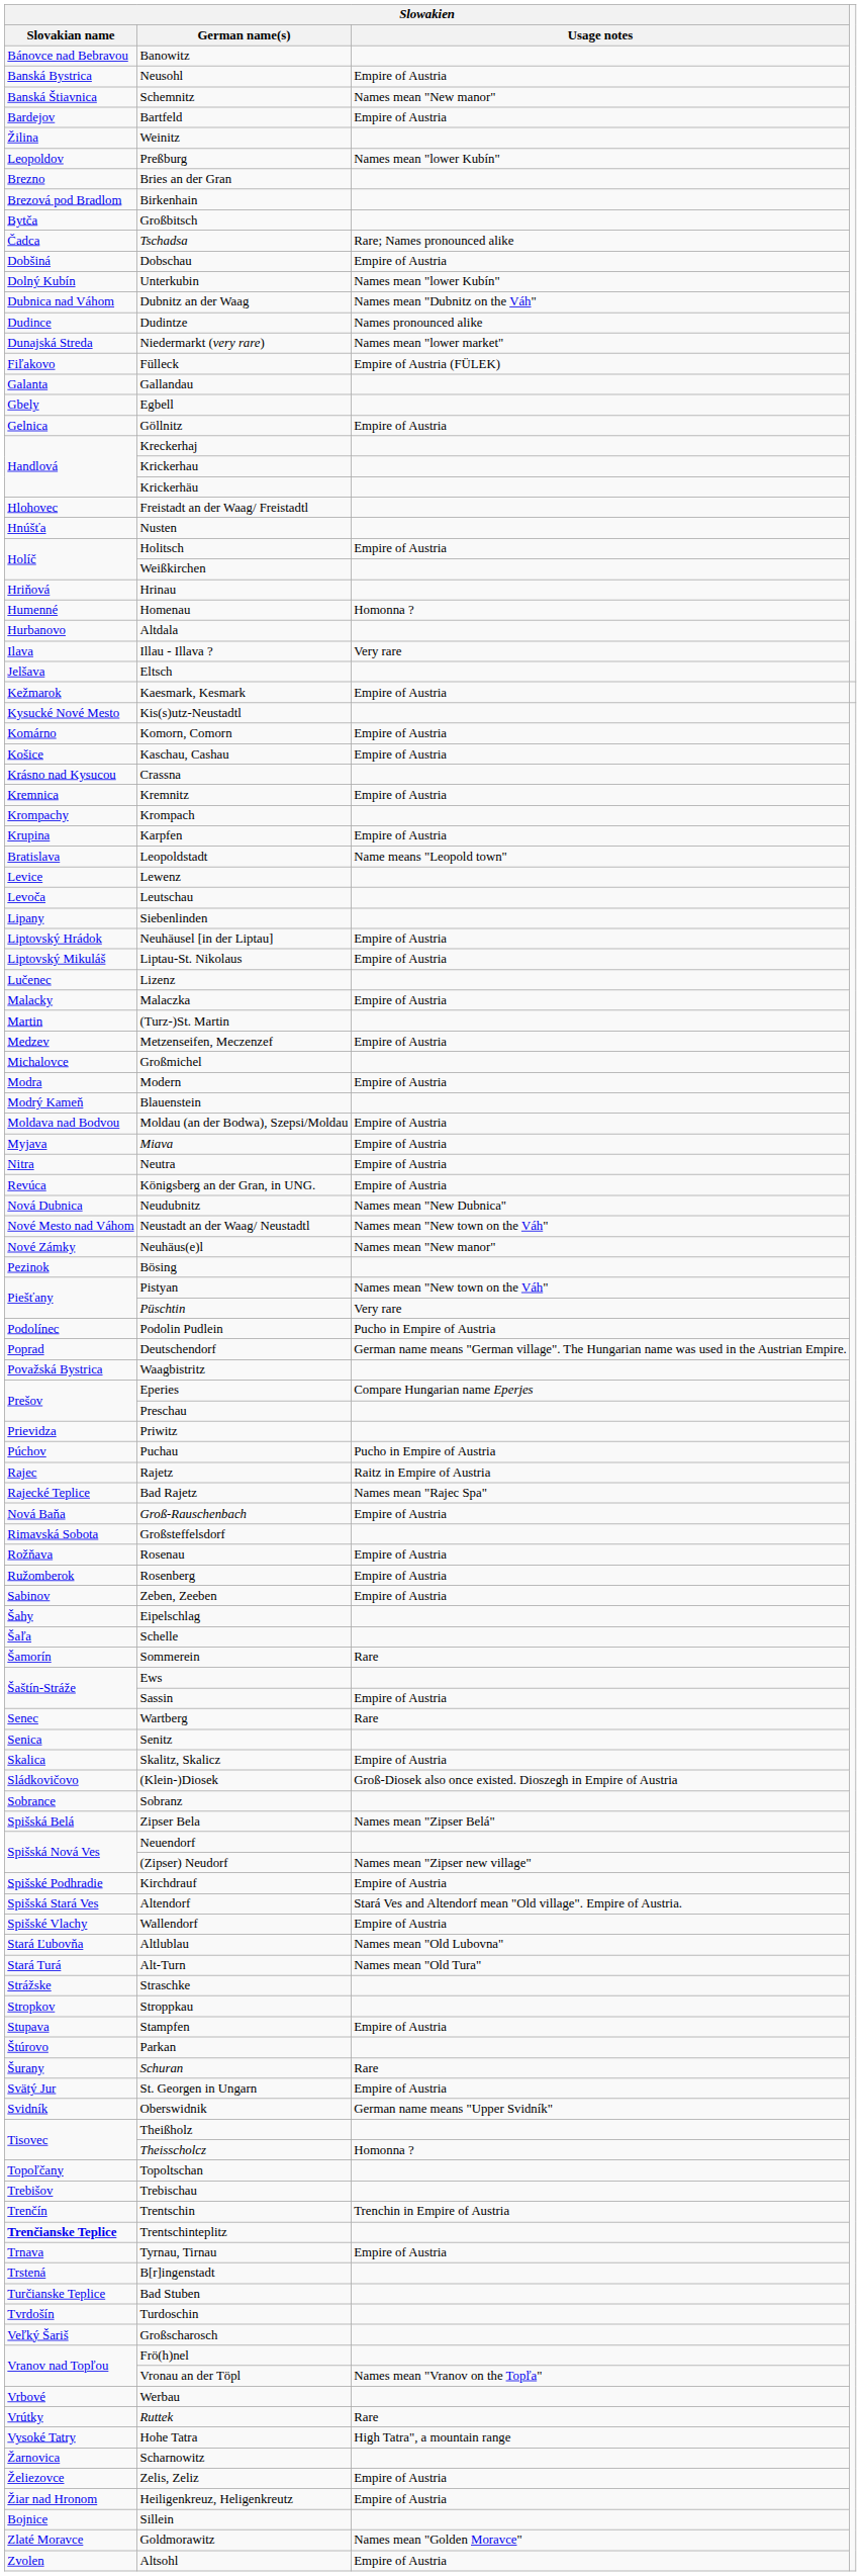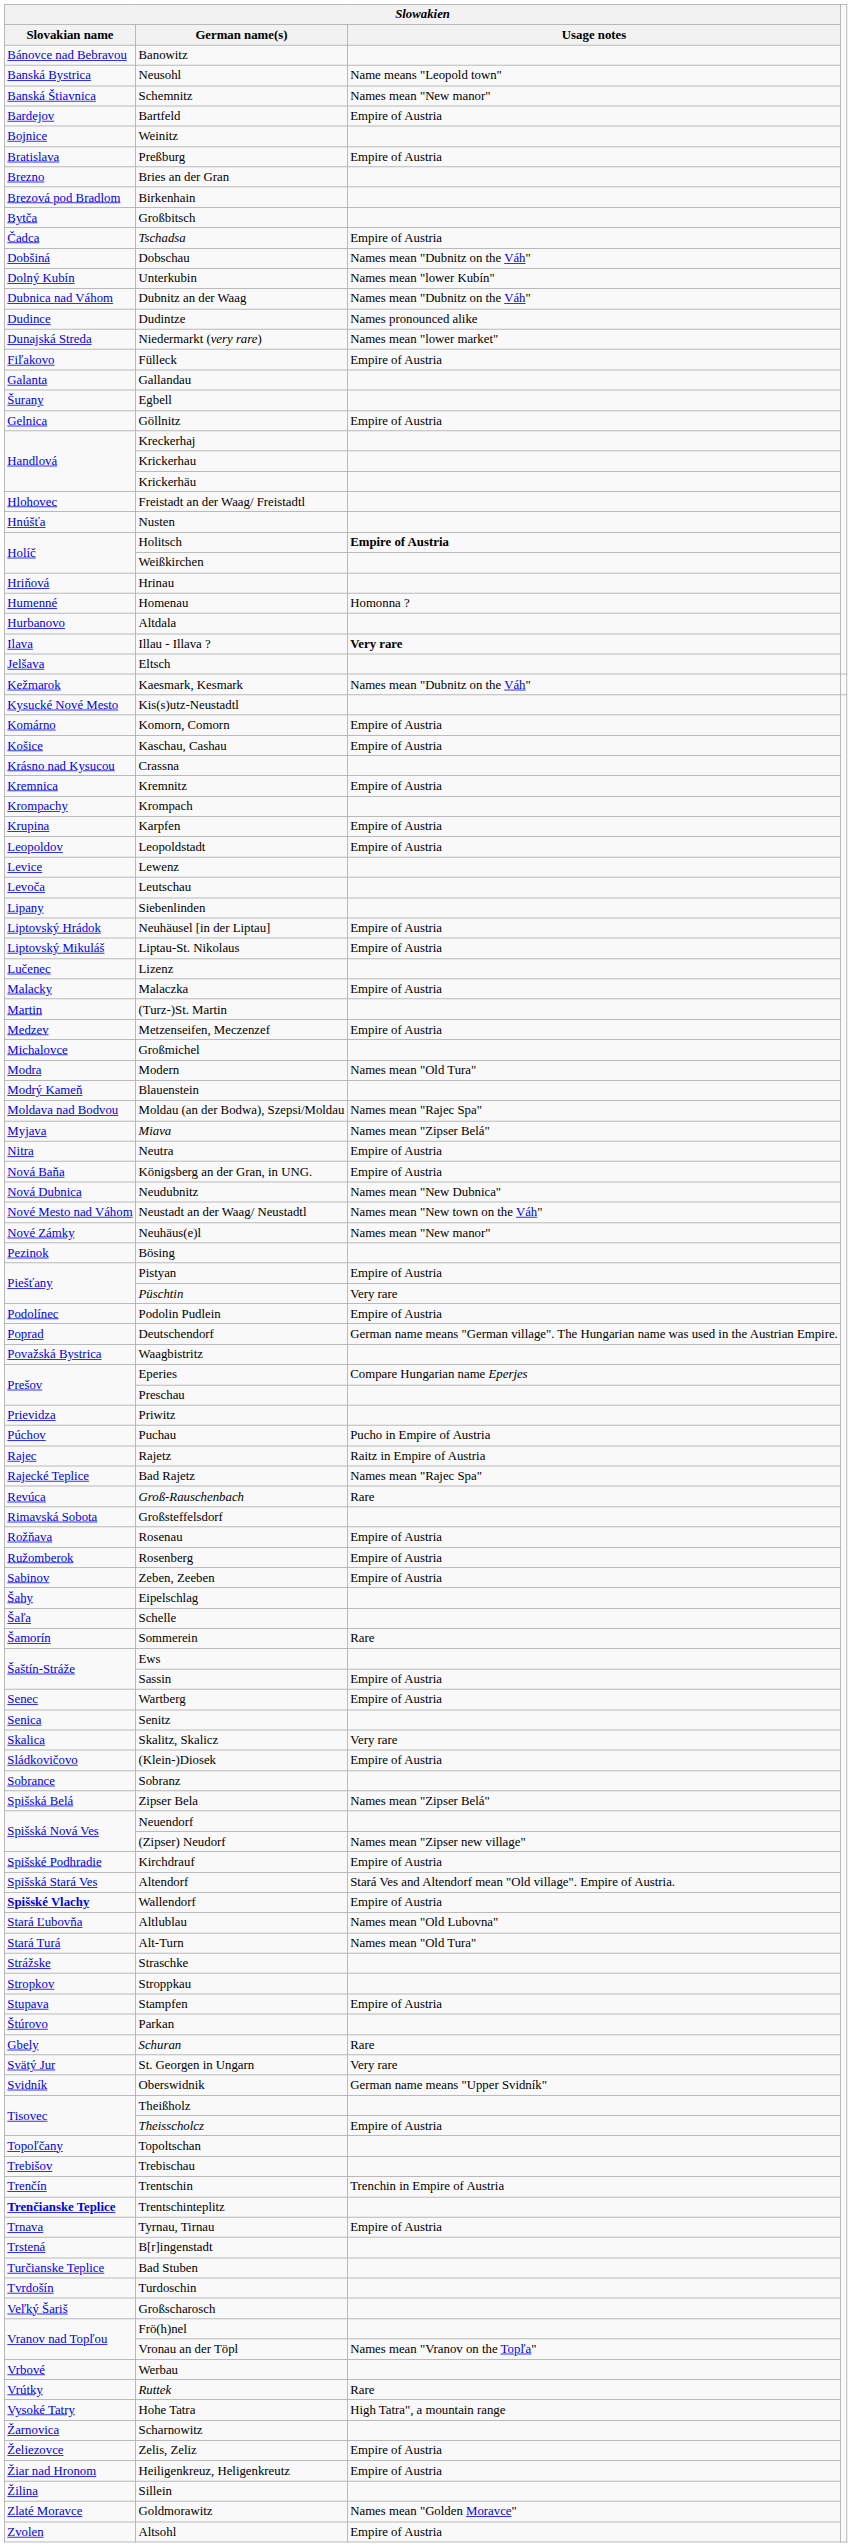 <table class="wikitable sortable">
 <tr>
 <th colspan="3"> <em>Slowakien</em></th>
 </tr>
 <tr>
 <th>Slovakian name</th>
 <th>German name(s)</th>
 <th>Usage notes</th>
 </tr>
 <tr>
 <td><a href='#'>Bánovce nad Bebravou</a></td>
 <td>Banowitz</td>
 <td></td>
 </tr>
 <tr>
 <td><a href='#'>Banská Bystrica</a></td>
 <td>Neusohl</td>
-<td>Empire of Austria</td>
+<td>Name means "Leopold town"</td>
 </tr>
 <tr>
 <td><a href='#'>Banská Štiavnica</a></td>
 <td>Schemnitz</td>
 <td>Names mean "New manor"</td>
 </tr>
 <tr>
 <td><a href='#'>Bardejov</a></td>
 <td>Bartfeld</td>
 <td>Empire of Austria</td>
 </tr>
 <tr>
-<td><a href='#'>Žilina</a></td>
+<td><a href='#'>Bojnice</a></td>
 <td>Weinitz</td>
 <td></td>
 </tr>
 <tr>
-<td><a href='#'>Leopoldov</a></td>
+<td><a href='#'>Bratislava</a></td>
 <td>Preßburg</td>
-<td>Names mean "lower Kubín"</td>
+<td>Empire of Austria</td>
 </tr>
 <tr>
 <td><a href='#'>Brezno</a></td>
 <td>Bries an der Gran</td>
 <td></td>
 </tr>
 <tr>
 <td><a href='#'>Brezová pod Bradlom</a></td>
 <td>Birkenhain</td>
 <td></td>
 </tr>
 <tr>
 <td><a href='#'>Bytča</a></td>
 <td>Großbitsch</td>
 <td></td>
 </tr>
 <tr>
 <td><a href='#'>Čadca</a></td>
 <td><em>Tschadsa</em></td>
-<td>Rare; Names pronounced alike</td>
+<td>Empire of Austria</td>
 </tr>
 <tr>
 <td><a href='#'>Dobšiná</a></td>
 <td>Dobschau</td>
-<td>Empire of Austria</td>
+<td>Names mean "Dubnitz on the <a href='#'>Váh</a>"</td>
 </tr>
 <tr>
 <td><a href='#'>Dolný Kubín</a></td>
 <td>Unterkubin</td>
 <td>Names mean "lower Kubín"</td>
 </tr>
 <tr>
 <td><a href='#'>Dubnica nad Váhom</a></td>
 <td>Dubnitz an der Waag</td>
 <td>Names mean "Dubnitz on the <a href='#'>Váh</a>"</td>
 </tr>
 <tr>
 <td><a href='#'>Dudince</a></td>
 <td>Dudintze</td>
 <td>Names pronounced alike</td>
 </tr>
 <tr>
 <td><a href='#'>Dunajská Streda</a></td>
 <td>Niedermarkt (<em>very rare</em>)</td>
 <td>Names mean "lower market"</td>
 </tr>
 <tr>
 <td><a href='#'>Fiľakovo</a></td>
 <td>Fülleck</td>
-<td>Empire of Austria (FÜLEK)</td>
+<td>Empire of Austria</td>
 </tr>
 <tr>
 <td><a href='#'>Galanta</a></td>
 <td>Gallandau</td>
 <td></td>
 </tr>
 <tr>
-<td><a href='#'>Gbely</a></td>
+<td><a href='#'>Šurany</a></td>
 <td>Egbell</td>
 <td></td>
 </tr>
 <tr>
 <td><a href='#'>Gelnica</a></td>
 <td>Göllnitz</td>
 <td>Empire of Austria</td>
 </tr>
 <tr>
 <td rowspan="3"><a href='#'>Handlová</a></td>
 <td>Kreckerhaj</td>
 <td></td>
 </tr>
 <tr>
 <td>Krickerhau</td>
 <td></td>
 </tr>
 <tr>
 <td>Krickerhäu</td>
 <td></td>
 </tr>
 <tr>
 <td><a href='#'>Hlohovec</a></td>
 <td>Freistadt an der Waag/ Freistadtl</td>
 <td></td>
 </tr>
 <tr>
 <td><a href='#'>Hnúšťa</a></td>
 <td>Nusten</td>
 <td></td>
 </tr>
 <tr>
 <td rowspan="2"><a href='#'>Holíč</a></td>
 <td>Holitsch</td>
-<td>Empire of Austria</td>
+<td><strong>Empire of Austria</strong></td>
 </tr>
 <tr>
 <td>Weißkirchen</td>
 <td></td>
 </tr>
 <tr>
 <td><a href='#'>Hriňová</a></td>
 <td>Hrinau</td>
 <td></td>
 </tr>
 <tr>
 <td><a href='#'>Humenné</a></td>
 <td>Homenau</td>
 <td>Homonna ?</td>
 </tr>
 <tr>
 <td><a href='#'>Hurbanovo</a></td>
 <td>Altdala</td>
 <td></td>
 </tr>
 <tr>
 <td><a href='#'>Ilava</a></td>
 <td>Illau - Illava ?</td>
-<td>Very rare</td>
+<td><strong>Very rare</strong></td>
 </tr>
 <tr>
 <td><a href='#'>Jelšava</a></td>
 <td>Eltsch</td>
 <td></td>
 </tr>
 <tr>
 <td><a href='#'>Kežmarok</a></td>
 <td>Kaesmark, Kesmark</td>
-<td>Empire of Austria</td>
+<td>Names mean "Dubnitz on the <a href='#'>Váh</a>"</td>
 <td></td>
 </tr>
 <tr>
 <td><a href='#'>Kysucké Nové Mesto</a></td>
 <td>Kis(s)utz-Neustadtl</td>
 <td></td>
 </tr>
 <tr>
 <td><a href='#'>Komárno</a></td>
 <td>Komorn, Comorn</td>
 <td>Empire of Austria</td>
 </tr>
 <tr>
 <td><a href='#'>Košice</a></td>
 <td>Kaschau, Cashau</td>
 <td>Empire of Austria</td>
 </tr>
 <tr>
 <td><a href='#'>Krásno nad Kysucou</a></td>
 <td>Crassna</td>
 <td></td>
 </tr>
 <tr>
 <td><a href='#'>Kremnica</a></td>
 <td>Kremnitz</td>
 <td>Empire of Austria</td>
 </tr>
 <tr>
 <td><a href='#'>Krompachy</a></td>
 <td>Krompach</td>
 <td></td>
 </tr>
 <tr>
 <td><a href='#'>Krupina</a></td>
 <td>Karpfen</td>
 <td>Empire of Austria</td>
 </tr>
 <tr>
-<td><a href='#'>Bratislava</a></td>
+<td><a href='#'>Leopoldov</a></td>
 <td>Leopoldstadt</td>
-<td>Name means "Leopold town"</td>
+<td>Empire of Austria</td>
 </tr>
 <tr>
 <td><a href='#'>Levice</a></td>
 <td>Lewenz</td>
 <td></td>
 </tr>
 <tr>
 <td><a href='#'>Levoča</a></td>
 <td>Leutschau</td>
 <td></td>
 </tr>
 <tr>
 <td><a href='#'>Lipany</a></td>
 <td>Siebenlinden</td>
 <td></td>
 </tr>
 <tr>
 <td><a href='#'>Liptovský Hrádok</a></td>
 <td>Neuhäusel [in der Liptau]</td>
 <td>Empire of Austria</td>
 </tr>
 <tr>
 <td><a href='#'>Liptovský Mikuláš</a></td>
 <td>Liptau-St. Nikolaus</td>
 <td>Empire of Austria</td>
 </tr>
 <tr>
 <td><a href='#'>Lučenec</a></td>
 <td>Lizenz</td>
 <td></td>
 </tr>
 <tr>
 <td><a href='#'>Malacky</a></td>
 <td>Malaczka</td>
 <td>Empire of Austria</td>
 </tr>
 <tr>
 <td><a href='#'>Martin</a></td>
 <td>(Turz-)St. Martin</td>
 <td></td>
 </tr>
 <tr>
 <td><a href='#'>Medzev</a></td>
 <td>Metzenseifen, Meczenzef</td>
 <td>Empire of Austria</td>
 </tr>
 <tr>
 <td><a href='#'>Michalovce</a></td>
 <td>Großmichel</td>
 <td></td>
 </tr>
 <tr>
 <td><a href='#'>Modra</a></td>
 <td>Modern</td>
-<td>Empire of Austria</td>
+<td>Names mean "Old Tura"</td>
 </tr>
 <tr>
 <td><a href='#'>Modrý Kameň</a></td>
 <td>Blauenstein</td>
 <td></td>
 </tr>
 <tr>
 <td><a href='#'>Moldava nad Bodvou</a></td>
 <td>Moldau (an der Bodwa), Szepsi/Moldau</td>
-<td>Empire of Austria</td>
+<td>Names mean "Rajec Spa"</td>
 </tr>
 <tr>
 <td><a href='#'>Myjava</a></td>
 <td><em>Miava</em></td>
-<td>Empire of Austria</td>
+<td>Names mean "Zipser Belá"</td>
 </tr>
 <tr>
 <td><a href='#'>Nitra</a></td>
 <td>Neutra</td>
 <td>Empire of Austria</td>
 </tr>
 <tr>
-<td><a href='#'>Revúca</a></td>
+<td><a href='#'>Nová Baňa</a></td>
 <td>Königsberg an der Gran, in UNG.</td>
 <td>Empire of Austria</td>
 </tr>
 <tr>
 <td><a href='#'>Nová Dubnica</a></td>
 <td>Neudubnitz</td>
 <td>Names mean "New Dubnica"</td>
 </tr>
 <tr>
 <td><a href='#'>Nové Mesto nad Váhom</a></td>
 <td>Neustadt an der Waag/ Neustadtl</td>
 <td>Names mean "New town on the <a href='#'>Váh</a>"</td>
 </tr>
 <tr>
 <td><a href='#'>Nové Zámky</a></td>
 <td>Neuhäus(e)l</td>
 <td>Names mean "New manor"</td>
 </tr>
 <tr>
 <td><a href='#'>Pezinok</a></td>
 <td>Bösing</td>
 <td></td>
 </tr>
 <tr>
 <td rowspan="2"><a href='#'>Piešťany</a></td>
 <td>Pistyan</td>
-<td>Names mean "New town on the <a href='#'>Váh</a>"</td>
+<td>Empire of Austria</td>
 </tr>
 <tr>
 <td><em>Püschtin</em></td>
 <td>Very rare</td>
 </tr>
 <tr>
 <td><a href='#'>Podolínec</a></td>
 <td>Podolin Pudlein</td>
-<td>Pucho in Empire of Austria</td>
+<td>Empire of Austria</td>
 </tr>
 <tr>
 <td><a href='#'>Poprad</a></td>
 <td>Deutschendorf</td>
 <td>German name means "German village". The Hungarian name was used in the Austrian Empire.</td>
 </tr>
 <tr>
 <td><a href='#'>Považská Bystrica</a></td>
 <td>Waagbistritz</td>
 <td></td>
 </tr>
 <tr>
 <td rowspan="2"><a href='#'>Prešov</a></td>
 <td>Eperies</td>
 <td>Compare Hungarian name <em>Eperjes</em></td>
 </tr>
 <tr>
 <td>Preschau</td>
 <td></td>
 </tr>
 <tr>
 <td><a href='#'>Prievidza</a></td>
 <td>Priwitz</td>
 <td></td>
 </tr>
 <tr>
 <td><a href='#'>Púchov</a></td>
 <td>Puchau</td>
 <td>Pucho in Empire of Austria</td>
 </tr>
 <tr>
 <td><a href='#'>Rajec</a></td>
 <td>Rajetz</td>
 <td>Raitz in Empire of Austria</td>
 </tr>
 <tr>
 <td><a href='#'>Rajecké Teplice</a></td>
 <td>Bad Rajetz</td>
 <td>Names mean "Rajec Spa"</td>
 </tr>
 <tr>
-<td><a href='#'>Nová Baňa</a></td>
+<td><a href='#'>Revúca</a></td>
 <td><em>Groß-Rauschenbach</em></td>
-<td>Empire of Austria</td>
+<td>Rare</td>
 </tr>
 <tr>
 <td><a href='#'>Rimavská Sobota</a></td>
 <td>Großsteffelsdorf</td>
 <td></td>
 </tr>
 <tr>
 <td><a href='#'>Rožňava</a></td>
 <td>Rosenau</td>
 <td>Empire of Austria</td>
 </tr>
 <tr>
 <td><a href='#'>Ružomberok</a></td>
 <td>Rosenberg</td>
 <td>Empire of Austria</td>
 </tr>
 <tr>
 <td><a href='#'>Sabinov</a></td>
 <td>Zeben, Zeeben</td>
 <td>Empire of Austria</td>
 </tr>
 <tr>
 <td><a href='#'>Šahy</a></td>
 <td>Eipelschlag</td>
 <td></td>
 </tr>
 <tr>
 <td><a href='#'>Šaľa</a></td>
 <td>Schelle</td>
 <td></td>
 </tr>
 <tr>
 <td><a href='#'>Šamorín</a></td>
 <td>Sommerein</td>
 <td>Rare</td>
 </tr>
 <tr>
 <td rowspan="2"><a href='#'>Šaštín-Stráže</a></td>
 <td>Ews</td>
 <td></td>
 </tr>
 <tr>
 <td>Sassin</td>
 <td>Empire of Austria</td>
 </tr>
 <tr>
 <td><a href='#'>Senec</a></td>
 <td>Wartberg</td>
-<td>Rare</td>
+<td>Empire of Austria</td>
 </tr>
 <tr>
 <td><a href='#'>Senica</a></td>
 <td>Senitz</td>
 <td></td>
 </tr>
 <tr>
 <td><a href='#'>Skalica</a></td>
 <td>Skalitz, Skalicz</td>
-<td>Empire of Austria</td>
+<td>Very rare</td>
 </tr>
 <tr>
 <td><a href='#'>Sládkovičovo</a></td>
 <td>(Klein-)Diosek</td>
-<td>Groß-Diosek also once existed. Dioszegh in Empire of Austria</td>
+<td>Empire of Austria</td>
 </tr>
 <tr>
 <td><a href='#'>Sobrance</a></td>
 <td>Sobranz</td>
 <td></td>
 </tr>
 <tr>
 <td><a href='#'>Spišská Belá</a></td>
 <td>Zipser Bela</td>
 <td>Names mean "Zipser Belá"</td>
 </tr>
 <tr>
 <td rowspan="2"><a href='#'>Spišská Nová Ves</a></td>
 <td>Neuendorf</td>
 <td></td>
 </tr>
 <tr>
 <td>(Zipser) Neudorf</td>
 <td>Names mean "Zipser new village"</td>
 </tr>
 <tr>
 <td><a href='#'>Spišské Podhradie</a></td>
 <td>Kirchdrauf</td>
 <td>Empire of Austria</td>
 </tr>
 <tr>
 <td><a href='#'>Spišská Stará Ves</a></td>
 <td>Altendorf</td>
 <td>Stará Ves and Altendorf mean "Old village". Empire of Austria.</td>
 </tr>
 <tr>
-<td><a href='#'>Spišské Vlachy</a></td>
+<td><strong><a href='#'>Spišské Vlachy</a></strong></td>
 <td>Wallendorf</td>
 <td>Empire of Austria</td>
 </tr>
 <tr>
 <td><a href='#'>Stará Ľubovňa</a></td>
 <td>Altlublau</td>
 <td>Names mean "Old Lubovna"</td>
 </tr>
 <tr>
 <td><a href='#'>Stará Turá</a></td>
 <td>Alt-Turn</td>
 <td>Names mean "Old Tura"</td>
 </tr>
 <tr>
 <td><a href='#'>Strážske</a></td>
 <td>Straschke</td>
 <td></td>
 </tr>
 <tr>
 <td><a href='#'>Stropkov</a></td>
 <td>Stroppkau</td>
 <td></td>
 </tr>
 <tr>
 <td><a href='#'>Stupava</a></td>
 <td>Stampfen</td>
 <td>Empire of Austria</td>
 </tr>
 <tr>
 <td><a href='#'>Štúrovo</a></td>
 <td>Parkan</td>
 <td></td>
 </tr>
 <tr>
-<td><a href='#'>Šurany</a></td>
+<td><a href='#'>Gbely</a></td>
 <td><em>Schuran</em></td>
 <td>Rare</td>
 </tr>
 <tr>
 <td><a href='#'>Svätý Jur</a></td>
 <td>St. Georgen in Ungarn</td>
-<td>Empire of Austria</td>
+<td>Very rare</td>
 </tr>
 <tr>
 <td><a href='#'>Svidník</a></td>
 <td>Oberswidnik</td>
 <td>German name means "Upper Svidník"</td>
 </tr>
 <tr>
 <td rowspan="2"><a href='#'>Tisovec</a></td>
 <td>Theißholz</td>
 <td></td>
 </tr>
 <tr>
 <td><em>Theisscholcz</em></td>
-<td>Homonna ?</td>
+<td>Empire of Austria</td>
 </tr>
 <tr>
 <td><a href='#'>Topoľčany</a></td>
 <td>Topoltschan</td>
 <td></td>
 </tr>
 <tr>
 <td><a href='#'>Trebišov</a></td>
 <td>Trebischau</td>
 <td></td>
 </tr>
 <tr>
 <td><a href='#'>Trenčín</a></td>
 <td>Trentschin</td>
 <td>Trenchin in Empire of Austria</td>
 </tr>
 <tr>
 <td><strong><a href='#'>Trenčianske Teplice</a></strong></td>
 <td>Trentschinteplitz</td>
 <td></td>
 </tr>
 <tr>
 <td><a href='#'>Trnava</a></td>
 <td>Tyrnau, Tirnau</td>
 <td>Empire of Austria</td>
 </tr>
 <tr>
 <td><a href='#'>Trstená</a></td>
 <td>B[r]ingenstadt</td>
 <td></td>
 </tr>
 <tr>
 <td><a href='#'>Turčianske Teplice</a></td>
 <td>Bad Stuben</td>
 <td></td>
 </tr>
 <tr>
 <td><a href='#'>Tvrdošín</a></td>
 <td>Turdoschin</td>
 <td></td>
 </tr>
 <tr>
 <td><a href='#'>Veľký Šariš</a></td>
 <td>Großscharosch</td>
 <td></td>
 </tr>
 <tr>
 <td rowspan="2"><a href='#'>Vranov nad Topľou</a></td>
 <td>Frö(h)nel</td>
 <td></td>
 </tr>
 <tr>
 <td>Vronau an der Töpl</td>
 <td>Names mean "Vranov on the <a href='#'>Topľa</a>"</td>
 </tr>
 <tr>
 <td><a href='#'>Vrbové</a></td>
 <td>Werbau</td>
 <td></td>
 </tr>
 <tr>
 <td><a href='#'>Vrútky</a></td>
 <td><em>Ruttek</em></td>
 <td>Rare</td>
 </tr>
 <tr>
 <td><a href='#'>Vysoké Tatry</a></td>
 <td>Hohe Tatra</td>
 <td>High Tatra", a mountain range</td>
 </tr>
 <tr>
 <td><a href='#'>Žarnovica</a></td>
 <td>Scharnowitz</td>
 <td></td>
 </tr>
 <tr>
 <td><a href='#'>Želiezovce</a></td>
 <td>Zelis, Zeliz</td>
 <td>Empire of Austria</td>
 </tr>
 <tr>
 <td><a href='#'>Žiar nad Hronom</a></td>
 <td>Heiligenkreuz, Heligenkreutz</td>
 <td>Empire of Austria</td>
 </tr>
 <tr>
-<td><a href='#'>Bojnice</a></td>
+<td><a href='#'>Žilina</a></td>
 <td>Sillein</td>
 <td></td>
 </tr>
 <tr>
 <td><a href='#'>Zlaté Moravce</a></td>
 <td>Goldmorawitz</td>
 <td>Names mean "Golden <a href='#'>Moravce</a>"</td>
 </tr>
 <tr>
 <td><a href='#'>Zvolen</a></td>
 <td>Altsohl</td>
 <td>Empire of Austria</td>
 </tr>
 </table>
